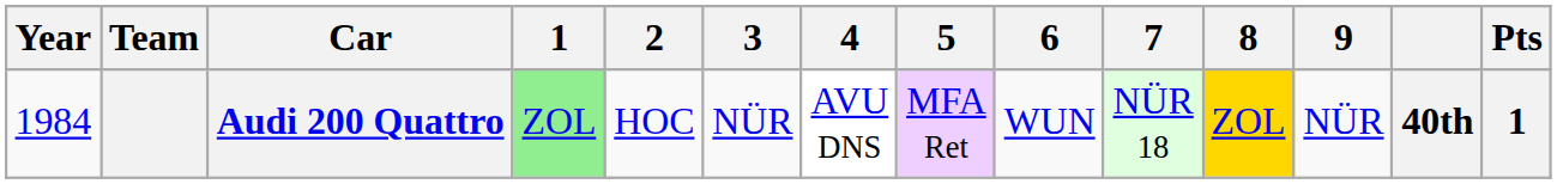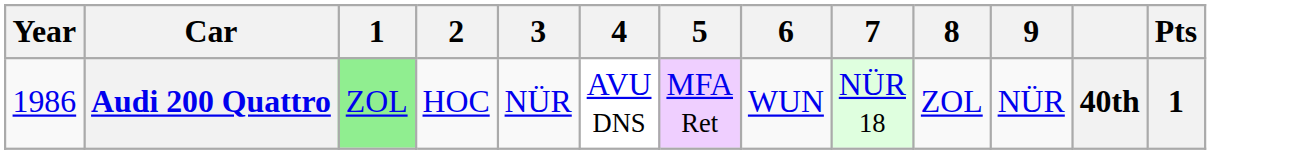 <table class="wikitable" border="1" style="text-align:center; font-size:90%;">
 <tr>
 <th>Year</th>
-<th>Team</th>
 <th>Car</th>
 <th>1</th>
 <th>2</th>
 <th>3</th>
 <th>4</th>
 <th>5</th>
 <th>6</th>
 <th>7</th>
 <th>8</th>
 <th>9</th>
 <th></th>
 <th>Pts</th>
 </tr>
 <tr>
-<td><a href='#'>1984</a></td>
-<th></th>
+<td><a href='#'>1986</a></td>
 <th><a href='#'>Audi 200 Quattro</a></th>
 <td style="background: lightgreen;"><a href='#'>ZOL</a></td>
 <td><a href='#'>HOC</a></td>
 <td><a href='#'>NÜR</a></td>
 <td style="background:#FFFFFF;"><a href='#'>AVU</a><br><small>DNS</small></td>
 <td style="background:#EFCFFF;"><a href='#'>MFA</a><br><small>Ret</small></td>
 <td><a href='#'>WUN</a></td>
 <td style="background:#DFFFDF;"><a href='#'>NÜR</a><br><small>18</small></td>
-<td style="background: gold;"><a href='#'>ZOL</a></td>
+<td><a href='#'>ZOL</a></td>
 <td><a href='#'>NÜR</a></td>
 <th>40th</th>
 <th>1</th>
 </tr>
 </table>
